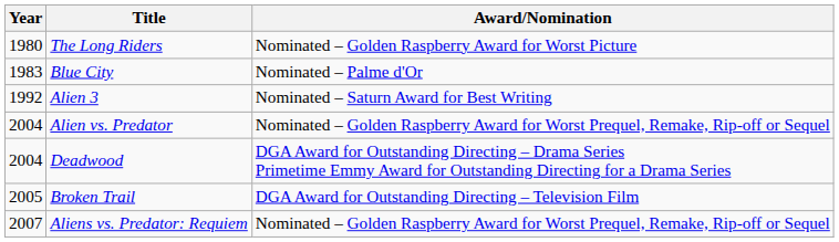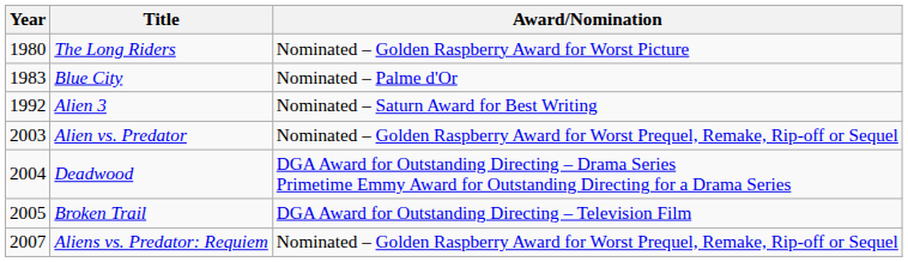 <table class="wikitable">
 <tr>
 <th>Year</th>
 <th>Title</th>
 <th>Award/Nomination</th>
 </tr>
 <tr>
 <td>1980</td>
 <td><em><a href='#'>The Long Riders</a></em></td>
 <td>Nominated – <a href='#'>Golden Raspberry Award for Worst Picture</a></td>
 </tr>
 <tr>
 <td>1983</td>
 <td><em><a href='#'>Blue City</a></em></td>
 <td>Nominated – <a href='#'>Palme d'Or</a></td>
 </tr>
 <tr>
 <td>1992</td>
 <td><em><a href='#'>Alien 3</a></em></td>
 <td>Nominated – <a href='#'>Saturn Award for Best Writing</a></td>
 </tr>
 <tr>
-<td>2004</td>
+<td>2003</td>
 <td><em><a href='#'>Alien vs. Predator</a></em></td>
 <td>Nominated – <a href='#'>Golden Raspberry Award for Worst Prequel, Remake, Rip-off or Sequel</a></td>
 </tr>
 <tr>
 <td>2004</td>
 <td><em><a href='#'>Deadwood</a></em></td>
 <td><a href='#'>DGA Award for Outstanding Directing – Drama Series</a><br><a href='#'>Primetime Emmy Award for Outstanding Directing for a Drama Series</a></td>
 </tr>
 <tr>
 <td>2005</td>
 <td><em><a href='#'>Broken Trail</a></em></td>
 <td><a href='#'>DGA Award for Outstanding Directing – Television Film</a></td>
 </tr>
 <tr>
 <td>2007</td>
 <td><em><a href='#'>Aliens vs. Predator: Requiem</a></em></td>
 <td>Nominated – <a href='#'>Golden Raspberry Award for Worst Prequel, Remake, Rip-off or Sequel</a></td>
 </tr>
 </table>
